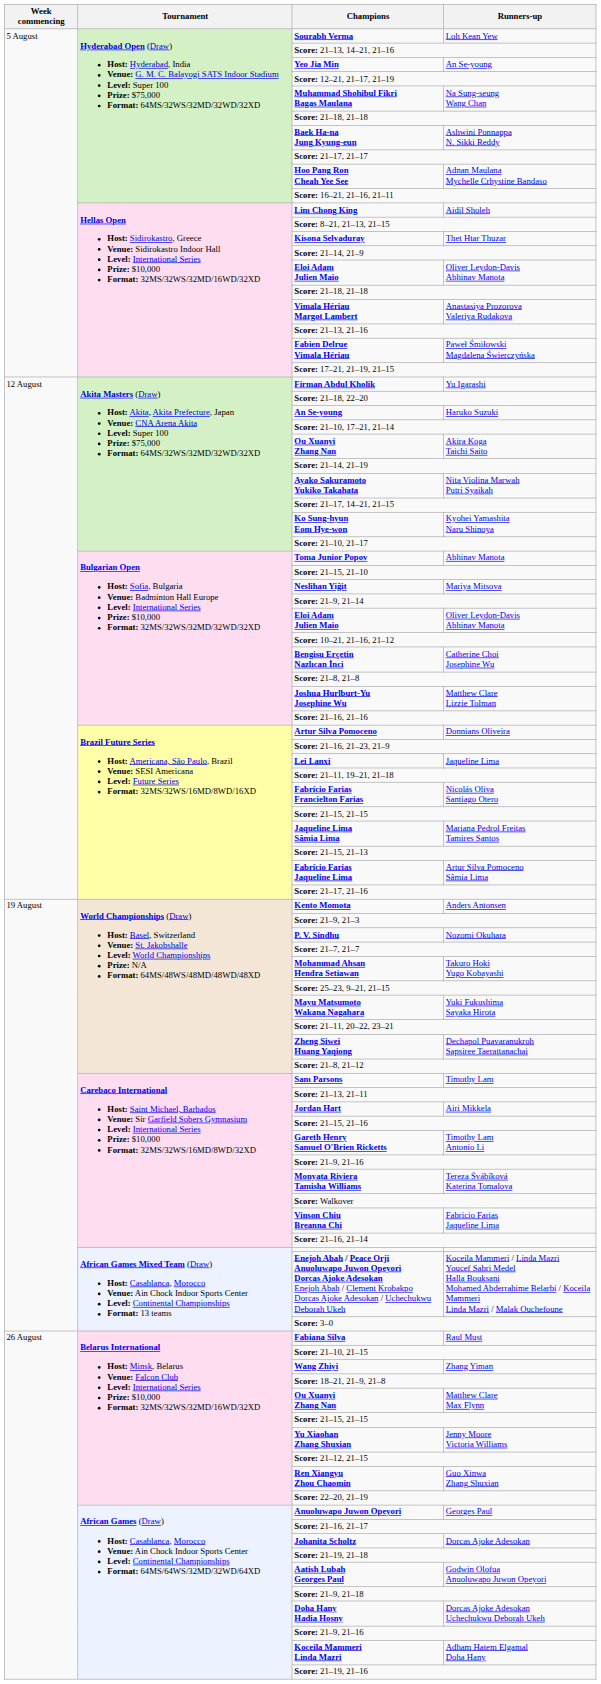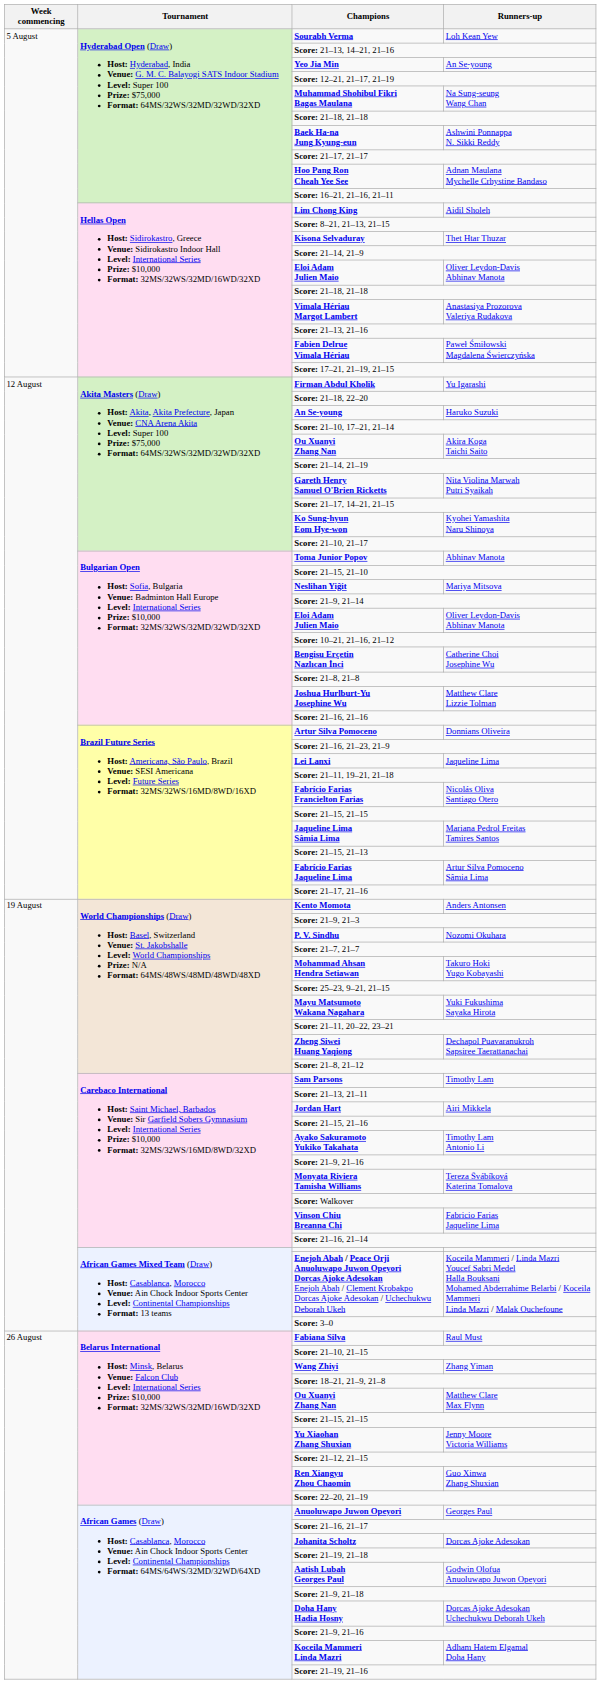 <table class=wikitable style=font-size:80%>
 <tr>
 <th width=110>Week commencing</th>
 <th width=330>Tournament</th>
 <th width=250>Champions</th>
 <th width=250>Runners-up</th>
 </tr>
 <tr valign=top>
 <td rowspan=20>5 August</td>
 <td style="background:#D4F1C5;" rowspan="10"><br><strong><a href='#'>Hyderabad Open</a></strong> (<a href='#'>Draw</a>)<ul><li><strong>Host:</strong> <a href='#'>Hyderabad</a>, India</li><li><strong>Venue:</strong> <a href='#'>G. M. C. Balayogi SATS Indoor Stadium</a></li><li><strong>Level:</strong> Super 100</li><li><strong>Prize:</strong> $75,000</li><li><strong>Format:</strong> 64MS/32WS/32MD/32WD/32XD</li></ul></td>
 <td><strong> <a href='#'>Sourabh Verma</a></strong></td>
 <td> <a href='#'>Loh Kean Yew</a></td>
 </tr>
 <tr>
 <td colspan=2><strong>Score:</strong> 21–13, 14–21, 21–16</td>
 </tr>
 <tr valign=top>
 <td><strong> <a href='#'>Yeo Jia Min</a></strong></td>
 <td> <a href='#'>An Se-young</a></td>
 </tr>
 <tr>
 <td colspan=2><strong>Score:</strong> 12–21, 21–17, 21–19</td>
 </tr>
 <tr valign=top>
 <td><strong> <a href='#'>Muhammad Shohibul Fikri</a><br> <a href='#'>Bagas Maulana</a></strong></td>
 <td> <a href='#'>Na Sung-seung</a><br> <a href='#'>Wang Chan</a></td>
 </tr>
 <tr>
 <td colspan=2><strong>Score:</strong> 21–18, 21–18</td>
 </tr>
 <tr valign=top>
 <td><strong> <a href='#'>Baek Ha-na</a><br> <a href='#'>Jung Kyung-eun</a></strong></td>
 <td> <a href='#'>Ashwini Ponnappa</a><br> <a href='#'>N. Sikki Reddy</a></td>
 </tr>
 <tr>
 <td colspan=2><strong>Score:</strong> 21–17, 21–17</td>
 </tr>
 <tr valign=top>
 <td><strong> <a href='#'>Hoo Pang Ron</a><br> <a href='#'>Cheah Yee See</a></strong></td>
 <td> <a href='#'>Adnan Maulana</a><br> <a href='#'>Mychelle Crhystine Bandaso</a></td>
 </tr>
 <tr>
 <td colspan=2><strong>Score:</strong> 16–21, 21–16, 21–11</td>
 </tr>
 <tr valign=top>
 <td style="background:#FFDDF1;" rowspan="10"><br><strong><a href='#'>Hellas Open</a></strong><ul><li><strong>Host:</strong> <a href='#'>Sidirokastro</a>, Greece</li><li><strong>Venue:</strong> Sidirokastro Indoor Hall</li><li><strong>Level:</strong> <a href='#'>International Series</a></li><li><strong>Prize:</strong> $10,000</li><li><strong>Format:</strong> 32MS/32WS/32MD/16WD/32XD</li></ul></td>
 <td><strong> <a href='#'>Lim Chong King</a></strong></td>
 <td> <a href='#'>Aidil Sholeh</a></td>
 </tr>
 <tr>
 <td colspan=2><strong>Score:</strong> 8–21, 21–13, 21–15</td>
 </tr>
 <tr valign=top>
 <td><strong> <a href='#'>Kisona Selvaduray</a></strong></td>
 <td> <a href='#'>Thet Htar Thuzar</a></td>
 </tr>
 <tr>
 <td colspan=2><strong>Score:</strong> 21–14, 21–9</td>
 </tr>
 <tr valign=top>
 <td><strong> <a href='#'>Eloi Adam</a><br> <a href='#'>Julien Maio</a></strong></td>
 <td> <a href='#'>Oliver Leydon-Davis</a><br> <a href='#'>Abhinav Manota</a></td>
 </tr>
 <tr>
 <td colspan=2><strong>Score:</strong> 21–18, 21–18</td>
 </tr>
 <tr valign=top>
 <td><strong> <a href='#'>Vimala Hériau</a><br> <a href='#'>Margot Lambert</a></strong></td>
 <td> <a href='#'>Anastasiya Prozorova</a><br> <a href='#'>Valeriya Rudakova</a></td>
 </tr>
 <tr>
 <td colspan=2><strong>Score:</strong> 21–13, 21–16</td>
 </tr>
 <tr valign=top>
 <td><strong> <a href='#'>Fabien Delrue</a><br> <a href='#'>Vimala Hériau</a></strong></td>
 <td> <a href='#'>Paweł Śmiłowski</a><br> <a href='#'>Magdalena Świerczyńska</a></td>
 </tr>
 <tr>
 <td colspan=2><strong>Score:</strong> 17–21, 21–19, 21–15</td>
 </tr>
 <tr valign=top>
 <td rowspan=30>12 August</td>
 <td style="background:#D4F1C5;" rowspan="10"><br><strong><a href='#'>Akita Masters</a></strong> (<a href='#'>Draw</a>)<ul><li><strong>Host:</strong> <a href='#'>Akita</a>, <a href='#'>Akita Prefecture</a>, Japan</li><li><strong>Venue:</strong> <a href='#'>CNA Arena Akita</a></li><li><strong>Level:</strong> Super 100</li><li><strong>Prize:</strong> $75,000</li><li><strong>Format:</strong> 64MS/32WS/32MD/32WD/32XD</li></ul></td>
 <td><strong> <a href='#'>Firman Abdul Kholik</a></strong></td>
 <td> <a href='#'>Yu Igarashi</a></td>
 </tr>
 <tr>
 <td colspan=2><strong>Score:</strong> 21–18, 22–20</td>
 </tr>
 <tr valign=top>
 <td><strong> <a href='#'>An Se-young</a></strong></td>
 <td> <a href='#'>Haruko Suzuki</a></td>
 </tr>
 <tr>
 <td colspan=2><strong>Score:</strong> 21–10, 17–21, 21–14</td>
 </tr>
 <tr valign=top>
 <td><strong> <a href='#'>Ou Xuanyi</a><br> <a href='#'>Zhang Nan</a></strong></td>
 <td> <a href='#'>Akira Koga</a><br> <a href='#'>Taichi Saito</a></td>
 </tr>
 <tr>
 <td colspan=2><strong>Score:</strong> 21–14, 21–19</td>
 </tr>
 <tr valign=top>
-<td><strong> <a href='#'>Ayako Sakuramoto</a><br> <a href='#'>Yukiko Takahata</a></strong></td>
+<td><strong> <a href='#'>Gareth Henry</a><br> <a href='#'>Samuel O'Brien Ricketts</a></strong></td>
 <td> <a href='#'>Nita Violina Marwah</a><br> <a href='#'>Putri Syaikah</a></td>
 </tr>
 <tr>
 <td colspan=2><strong>Score:</strong> 21–17, 14–21, 21–15</td>
 </tr>
 <tr valign=top>
 <td><strong> <a href='#'>Ko Sung-hyun</a><br> <a href='#'>Eom Hye-won</a></strong></td>
 <td> <a href='#'>Kyohei Yamashita</a><br> <a href='#'>Naru Shinoya</a></td>
 </tr>
 <tr>
 <td colspan=2><strong>Score:</strong> 21–10, 21–17</td>
 </tr>
 <tr valign=top>
 <td style="background:#FFDDF1;" rowspan="10"><br><strong><a href='#'>Bulgarian Open</a></strong><ul><li><strong>Host:</strong> <a href='#'>Sofia</a>, Bulgaria</li><li><strong>Venue:</strong> Badminton Hall Europe</li><li><strong>Level:</strong> <a href='#'>International Series</a></li><li><strong>Prize:</strong> $10,000</li><li><strong>Format:</strong> 32MS/32WS/32MD/32WD/32XD</li></ul></td>
 <td><strong> <a href='#'>Toma Junior Popov</a></strong></td>
 <td> <a href='#'>Abhinav Manota</a></td>
 </tr>
 <tr>
 <td colspan=2><strong>Score:</strong> 21–15, 21–10</td>
 </tr>
 <tr valign=top>
 <td><strong> <a href='#'>Neslihan Yiğit</a></strong></td>
 <td> <a href='#'>Mariya Mitsova</a></td>
 </tr>
 <tr>
 <td colspan=2><strong>Score:</strong> 21–9, 21–14</td>
 </tr>
 <tr valign=top>
 <td><strong> <a href='#'>Eloi Adam</a><br> <a href='#'>Julien Maio</a></strong></td>
 <td> <a href='#'>Oliver Leydon-Davis</a><br> <a href='#'>Abhinav Manota</a></td>
 </tr>
 <tr>
 <td colspan=2><strong>Score:</strong> 10–21, 21–16, 21–12</td>
 </tr>
 <tr valign=top>
 <td><strong> <a href='#'>Bengisu Erçetin</a> <br> <a href='#'>Nazlıcan İnci</a></strong></td>
 <td> <a href='#'>Catherine Choi</a><br> <a href='#'>Josephine Wu</a></td>
 </tr>
 <tr>
 <td colspan=2><strong>Score:</strong> 21–8, 21–8</td>
 </tr>
 <tr valign=top>
 <td><strong> <a href='#'>Joshua Hurlburt-Yu</a><br> <a href='#'>Josephine Wu</a></strong></td>
 <td> <a href='#'>Matthew Clare</a><br> <a href='#'>Lizzie Tolman</a></td>
 </tr>
 <tr>
 <td colspan=2><strong>Score:</strong> 21–16, 21–16</td>
 </tr>
 <tr valign=top>
 <td style="background:#FFFFA8;" rowspan="10"><br><strong><a href='#'>Brazil Future Series</a></strong><ul><li><strong>Host:</strong> <a href='#'>Americana, São Paulo</a>, Brazil</li><li><strong>Venue:</strong> SESI Americana</li><li><strong>Level:</strong> <a href='#'>Future Series</a></li><li><strong>Format:</strong> 32MS/32WS/16MD/8WD/16XD</li></ul></td>
 <td><strong> <a href='#'>Artur Silva Pomoceno</a></strong></td>
 <td> <a href='#'>Donnians Oliveira</a></td>
 </tr>
 <tr>
 <td colspan=2><strong>Score:</strong> 21–16, 21–23, 21–9</td>
 </tr>
 <tr valign=top>
 <td><strong> <a href='#'>Lei Lanxi</a></strong></td>
 <td> <a href='#'>Jaqueline Lima</a></td>
 </tr>
 <tr>
 <td colspan=2><strong>Score:</strong> 21–11, 19–21, 21–18</td>
 </tr>
 <tr valign=top>
 <td><strong> <a href='#'>Fabrício Farias</a><br> <a href='#'>Francielton Farias</a></strong></td>
 <td> <a href='#'>Nicolás Oliva</a><br> <a href='#'>Santiago Otero</a></td>
 </tr>
 <tr>
 <td colspan=2><strong>Score:</strong> 21–15, 21–15</td>
 </tr>
 <tr valign=top>
 <td><strong> <a href='#'>Jaqueline Lima</a><br> <a href='#'>Sâmia Lima</a></strong></td>
 <td> <a href='#'>Mariana Pedrol Freitas</a><br> <a href='#'>Tamires Santos</a></td>
 </tr>
 <tr>
 <td colspan=2><strong>Score:</strong> 21–15, 21–13</td>
 </tr>
 <tr valign=top>
 <td><strong> <a href='#'>Fabrício Farias</a><br> <a href='#'>Jaqueline Lima</a></strong></td>
 <td> <a href='#'>Artur Silva Pomoceno</a><br> <a href='#'>Sâmia Lima</a></td>
 </tr>
 <tr>
 <td colspan=2><strong>Score:</strong> 21–17, 21–16</td>
 </tr>
 <tr valign=top>
 <td rowspan=23>19 August</td>
 <td style="background:#F3E6D7;" rowspan="10"><br><strong><a href='#'>World Championships</a></strong> (<a href='#'>Draw</a>)<ul><li><strong>Host:</strong> <a href='#'>Basel</a>, Switzerland</li><li><strong>Venue:</strong> <a href='#'>St. Jakobshalle</a></li><li><strong>Level:</strong> <a href='#'>World Championships</a></li><li><strong>Prize:</strong> N/A</li><li><strong>Format:</strong> 64MS/48WS/48MD/48WD/48XD</li></ul></td>
 <td><strong> <a href='#'>Kento Momota</a></strong></td>
 <td> <a href='#'>Anders Antonsen</a></td>
 </tr>
 <tr>
 <td colspan=2><strong>Score:</strong> 21–9, 21–3</td>
 </tr>
 <tr valign=top>
 <td><strong> <a href='#'>P. V. Sindhu</a></strong></td>
 <td> <a href='#'>Nozomi Okuhara</a></td>
 </tr>
 <tr>
 <td colspan=2><strong>Score:</strong> 21–7, 21–7</td>
 </tr>
 <tr valign=top>
 <td><strong> <a href='#'>Mohammad Ahsan</a><br> <a href='#'>Hendra Setiawan</a></strong></td>
 <td> <a href='#'>Takuro Hoki</a><br> <a href='#'>Yugo Kobayashi</a></td>
 </tr>
 <tr>
 <td colspan=2><strong>Score:</strong> 25–23, 9–21, 21–15</td>
 </tr>
 <tr valign=top>
 <td><strong> <a href='#'>Mayu Matsumoto</a><br> <a href='#'>Wakana Nagahara</a></strong></td>
 <td> <a href='#'>Yuki Fukushima</a><br> <a href='#'>Sayaka Hirota</a></td>
 </tr>
 <tr>
 <td colspan=2><strong>Score:</strong> 21–11, 20–22, 23–21</td>
 </tr>
 <tr valign=top>
 <td><strong> <a href='#'>Zheng Siwei</a><br> <a href='#'>Huang Yaqiong</a></strong></td>
 <td> <a href='#'>Dechapol Puavaranukroh</a><br> <a href='#'>Sapsiree Taerattanachai</a></td>
 </tr>
 <tr>
 <td colspan=2><strong>Score:</strong> 21–8, 21–12</td>
 </tr>
 <tr valign=top>
 <td style="background:#FFDDF1;" rowspan="10"><br><strong><a href='#'>Carebaco International</a></strong><ul><li><strong>Host:</strong> <a href='#'>Saint Michael, Barbados</a></li><li><strong>Venue:</strong> Sir <a href='#'>Garfield Sobers Gymnasium</a></li><li><strong>Level:</strong> <a href='#'>International Series</a></li><li><strong>Prize:</strong> $10,000</li><li><strong>Format:</strong> 32MS/32WS/16MD/8WD/32XD</li></ul></td>
 <td><strong> <a href='#'>Sam Parsons</a></strong></td>
 <td> <a href='#'>Timothy Lam</a></td>
 </tr>
 <tr>
 <td colspan=2><strong>Score:</strong> 21–13, 21–11</td>
 </tr>
 <tr valign=top>
 <td><strong> <a href='#'>Jordan Hart</a></strong></td>
 <td> <a href='#'>Airi Mikkela</a></td>
 </tr>
 <tr>
 <td colspan=2><strong>Score:</strong> 21–15, 21–16</td>
 </tr>
 <tr valign=top>
-<td><strong> <a href='#'>Gareth Henry</a><br> <a href='#'>Samuel O'Brien Ricketts</a></strong></td>
+<td><strong> <a href='#'>Ayako Sakuramoto</a><br> <a href='#'>Yukiko Takahata</a></strong></td>
 <td> <a href='#'>Timothy Lam</a><br> <a href='#'>Antonio Li</a></td>
 </tr>
 <tr>
 <td colspan=2><strong>Score:</strong> 21–9, 21–16</td>
 </tr>
 <tr valign=top>
 <td><strong> <a href='#'>Monyata Riviera</a><br> <a href='#'>Tamisha Williams</a></strong></td>
 <td> <a href='#'>Tereza Švábíková</a><br> <a href='#'>Katerina Tomalova</a></td>
 </tr>
 <tr>
 <td colspan=2><strong>Score:</strong> Walkover</td>
 </tr>
 <tr valign=top>
 <td><strong> <a href='#'>Vinson Chiu</a><br> <a href='#'>Breanna Chi</a></strong></td>
 <td> <a href='#'>Fabricio Farias</a><br> <a href='#'>Jaqueline Lima</a></td>
 </tr>
 <tr>
 <td colspan=2><strong>Score:</strong> 21–16, 21–14</td>
 </tr>
 <tr valign=top>
 <td style="background:#ECF2FF;" rowspan="3"><br><strong><a href='#'>African Games Mixed Team</a></strong> (<a href='#'>Draw</a>)<ul><li><strong>Host:</strong> <a href='#'>Casablanca</a>, <a href='#'>Morocco</a></li><li><strong>Venue:</strong> Ain Chock Indoor Sports Center</li><li><strong>Level:</strong> <a href='#'>Continental Championships</a></li><li><strong>Format:</strong> 13 teams</li></ul></td>
 <td><strong></strong></td>
 <td></td>
 </tr>
 <tr>
 <td><strong><a href='#'>Enejoh Abah</a> / <a href='#'>Peace Orji</a></strong> <br> <strong><a href='#'>Anuoluwapo Juwon Opeyori</a></strong> <br> <strong><a href='#'>Dorcas Ajoke Adesokan</a></strong> <br> <a href='#'>Enejoh Abah</a> / <a href='#'>Clement Krobakpo</a> <br> <a href='#'>Dorcas Ajoke Adesokan</a> / <a href='#'>Uchechukwu Deborah Ukeh</a></td>
 <td><a href='#'>Koceila Mammeri</a> / <a href='#'>Linda Mazri</a> <br> <a href='#'>Youcef Sabri Medel</a> <br> <a href='#'>Halla Bouksani</a> <br> <a href='#'>Mohamed Abderrahime Belarbi</a> / <a href='#'>Koceila Mammeri</a> <br> <a href='#'>Linda Mazri</a> / <a href='#'>Malak Ouchefoune</a></td>
 </tr>
 <tr>
 <td colspan=2><strong>Score:</strong> 3–0</td>
 </tr>
 <tr valign=top>
 <td rowspan=20>26 August</td>
 <td style="background:#FFDDF1;" rowspan="10"><br><strong><a href='#'>Belarus International</a></strong><ul><li><strong>Host:</strong> <a href='#'>Minsk</a>, Belarus</li><li><strong>Venue:</strong> <a href='#'>Falcon Club</a></li><li><strong>Level:</strong> <a href='#'>International Series</a></li><li><strong>Prize:</strong> $10,000</li><li><strong>Format:</strong> 32MS/32WS/32MD/16WD/32XD</li></ul></td>
 <td><strong> <a href='#'>Fabiana Silva</a></strong></td>
 <td> <a href='#'>Raul Must</a></td>
 </tr>
 <tr>
 <td colspan=2><strong>Score:</strong> 21–10, 21–15</td>
 </tr>
 <tr valign=top>
 <td><strong> <a href='#'>Wang Zhiyi</a></strong></td>
 <td> <a href='#'>Zhang Yiman</a></td>
 </tr>
 <tr>
 <td colspan=2><strong>Score:</strong> 18–21, 21–9, 21–8</td>
 </tr>
 <tr valign=top>
 <td><strong> <a href='#'>Ou Xuanyi</a><br> <a href='#'>Zhang Nan</a></strong></td>
 <td> <a href='#'>Matthew Clare</a><br> <a href='#'>Max Flynn</a></td>
 </tr>
 <tr>
 <td colspan=2><strong>Score:</strong> 21–15, 21–15</td>
 </tr>
 <tr valign=top>
 <td><strong> <a href='#'>Yu Xiaohan</a><br> <a href='#'>Zhang Shuxian</a></strong></td>
 <td> <a href='#'>Jenny Moore</a><br> <a href='#'>Victoria Williams</a></td>
 </tr>
 <tr>
 <td colspan=2><strong>Score:</strong> 21–12, 21–15</td>
 </tr>
 <tr valign=top>
 <td><strong> <a href='#'>Ren Xiangyu</a><br> <a href='#'>Zhou Chaomin</a></strong></td>
 <td> <a href='#'>Guo Xinwa</a><br> <a href='#'>Zhang Shuxian</a></td>
 </tr>
 <tr>
 <td colspan=2><strong>Score:</strong> 22–20, 21–19</td>
 </tr>
 <tr valign=top>
 <td style="background:#ECF2FF;" rowspan="10"><br><strong><a href='#'>African Games</a></strong> (<a href='#'>Draw</a>)<ul><li><strong>Host:</strong> <a href='#'>Casablanca</a>, <a href='#'>Morocco</a></li><li><strong>Venue:</strong> Ain Chock Indoor Sports Center</li><li><strong>Level:</strong> <a href='#'>Continental Championships</a></li><li><strong>Format:</strong> 64MS/64WS/32MD/32WD/64XD</li></ul></td>
 <td><strong> <a href='#'>Anuoluwapo Juwon Opeyori</a></strong></td>
 <td> <a href='#'>Georges Paul</a></td>
 </tr>
 <tr>
 <td colspan=2><strong>Score:</strong> 21–16, 21–17</td>
 </tr>
 <tr valign=top>
 <td><strong> <a href='#'>Johanita Scholtz</a></strong></td>
 <td> <a href='#'>Dorcas Ajoke Adesokan</a></td>
 </tr>
 <tr>
 <td colspan=2><strong>Score:</strong> 21–19, 21–18</td>
 </tr>
 <tr valign=top>
 <td><strong> <a href='#'>Aatish Lubah</a><br> <a href='#'>Georges Paul</a></strong></td>
 <td> <a href='#'>Godwin Olofua</a><br> <a href='#'>Anuoluwapo Juwon Opeyori</a></td>
 </tr>
 <tr>
 <td colspan=2><strong>Score:</strong> 21–9, 21–18</td>
 </tr>
 <tr valign=top>
 <td><strong> <a href='#'>Doha Hany</a><br> <a href='#'>Hadia Hosny</a></strong></td>
 <td> <a href='#'>Dorcas Ajoke Adesokan</a><br> <a href='#'>Uchechukwu Deborah Ukeh</a></td>
 </tr>
 <tr>
 <td colspan=2><strong>Score:</strong> 21–9, 21–16</td>
 </tr>
 <tr valign=top>
 <td><strong> <a href='#'>Koceila Mammeri</a><br> <a href='#'>Linda Mazri</a></strong></td>
 <td> <a href='#'>Adham Hatem Elgamal</a><br> <a href='#'>Doha Hany</a></td>
 </tr>
 <tr>
 <td colspan=2><strong>Score:</strong> 21–19, 21–16</td>
 </tr>
 </table>
